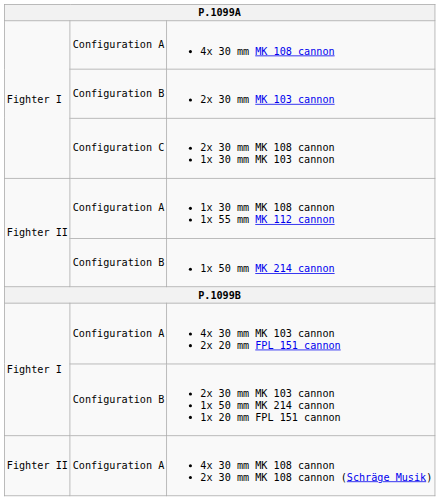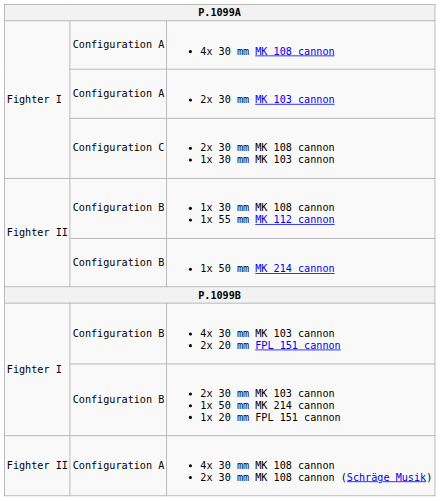 <table class="wikitable">
 <tr>
 <th colspan="3">P.1099A</th>
 </tr>
 <tr>
 <td rowspan="3">Fighter I</td>
 <td>Configuration A</td>
 <td><br><ul><li>4x 30 mm <a href='#'>MK 108 cannon</a></li></ul></td>
 </tr>
 <tr>
-<td>Configuration B</td>
+<td>Configuration A</td>
 <td><br><ul><li>2x 30 mm <a href='#'>MK 103 cannon</a></li></ul></td>
 </tr>
 <tr>
 <td>Configuration C</td>
 <td><br><ul><li>2x 30 mm MK 108 cannon</li><li>1x 30 mm MK 103 cannon</li></ul></td>
 </tr>
 <tr>
 <td rowspan="2">Fighter II</td>
-<td>Configuration A</td>
+<td>Configuration B</td>
 <td><br><ul><li>1x 30 mm MK 108 cannon</li><li>1x 55 mm <a href='#'>MK 112 cannon</a></li></ul></td>
 </tr>
 <tr>
 <td>Configuration B</td>
 <td><br><ul><li>1x 50 mm <a href='#'>MK 214 cannon</a></li></ul></td>
 </tr>
 <tr>
 <th colspan="3">P.1099B</th>
 </tr>
 <tr>
 <td rowspan="2">Fighter I</td>
-<td>Configuration A</td>
+<td>Configuration B</td>
 <td><br><ul><li>4x 30 mm MK 103 cannon</li><li>2x 20 mm <a href='#'>FPL 151 cannon</a></li></ul></td>
 </tr>
 <tr>
 <td>Configuration B</td>
 <td><br><ul><li>2x 30 mm MK 103 cannon</li><li>1x 50 mm MK 214 cannon</li><li>1x 20 mm FPL 151 cannon</li></ul></td>
 </tr>
 <tr>
 <td>Fighter II</td>
 <td>Configuration A</td>
 <td><br><ul><li>4x 30 mm MK 108 cannon</li><li>2x 30 mm MK 108 cannon (<a href='#'>Schräge Musik</a>)</li></ul></td>
 </tr>
 </table>
